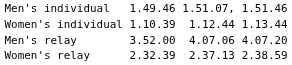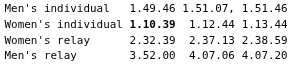 <table>
 <tr style="vertical-align:top;">
 <td>Men's individual</td>
 <td></td>
 <td style="text-align:right;">1.49.46</td>
 <td></td>
 <td style="text-align:right;">1.51.07,</td>
 <td></td>
 <td style="text-align:right;">1.51.46</td>
 </tr>
 <tr style="vertical-align:top;">
 <td>Women's individual</td>
 <td></td>
-<td style="text-align:right;">1.10.39</td>
+<td style="text-align:right;"><strong>1.10.39</strong></td>
 <td></td>
 <td style="text-align:right;">1.12.44</td>
 <td></td>
 <td style="text-align:right;">1.13.44</td>
+</tr>
+<tr style="vertical-align:top;">
+<td>Women's relay</td>
+<td></td>
+<td style="text-align:right;">2.32.39</td>
+<td></td>
+<td style="text-align:right;">2.37.13</td>
+<td></td>
+<td style="text-align:right;">2.38.59</td>
 </tr>
 <tr style="vertical-align:top;">
 <td>Men's relay</td>
 <td></td>
 <td style="text-align:right;">3.52.00</td>
 <td></td>
 <td style="text-align:right;">4.07.06</td>
 <td></td>
 <td style="text-align:right;">4.07.20</td>
 </tr>
-<tr style="vertical-align:top;">
-<td>Women's relay</td>
-<td></td>
-<td style="text-align:right;">2.32.39</td>
-<td></td>
-<td style="text-align:right;">2.37.13</td>
-<td></td>
-<td style="text-align:right;">2.38.59</td>
-</tr>
 </table>
